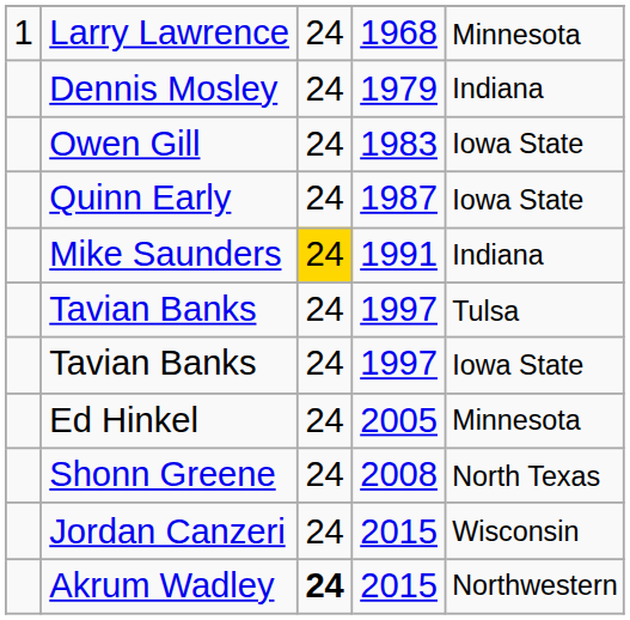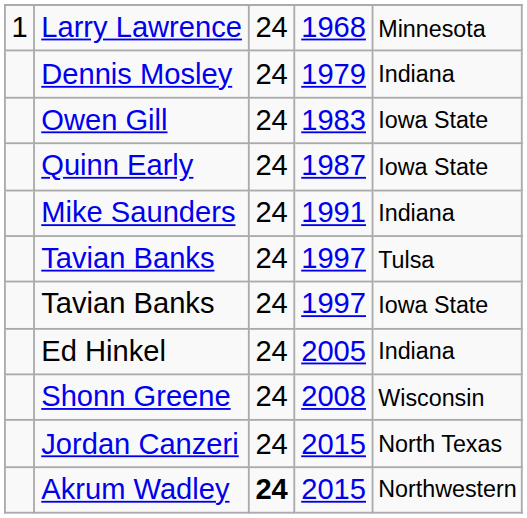 <table class="wikitable">
 <tr>
 </tr>
 <tr>
 <td>1</td>
 <td><a href='#'>Larry Lawrence</a></td>
 <td>24</td>
 <td><a href='#'>1968</a></td>
 <td style="font-size:80%;">Minnesota</td>
 </tr>
 <tr>
 <td> </td>
 <td><a href='#'>Dennis Mosley</a></td>
 <td>24</td>
 <td><a href='#'>1979</a></td>
 <td style="font-size:80%;">Indiana</td>
 </tr>
 <tr>
 <td> </td>
 <td><a href='#'>Owen Gill</a></td>
 <td>24</td>
 <td><a href='#'>1983</a></td>
 <td style="font-size:80%;">Iowa State</td>
 </tr>
 <tr>
 <td> </td>
 <td><a href='#'>Quinn Early</a></td>
 <td>24</td>
 <td><a href='#'>1987</a></td>
 <td style="font-size:80%;">Iowa State</td>
 </tr>
 <tr>
 <td> </td>
 <td><a href='#'>Mike Saunders</a></td>
-<td style="background: gold;">24</td>
+<td>24</td>
 <td><a href='#'>1991</a></td>
 <td style="font-size:80%;">Indiana</td>
 </tr>
 <tr>
 <td> </td>
 <td><a href='#'>Tavian Banks</a></td>
 <td>24</td>
 <td><a href='#'>1997</a></td>
 <td style="font-size:80%;">Tulsa</td>
 </tr>
 <tr>
 <td> </td>
 <td>Tavian Banks</td>
 <td>24</td>
 <td><a href='#'>1997</a></td>
 <td style="font-size:80%;">Iowa State</td>
 </tr>
 <tr>
 <td> </td>
 <td>Ed Hinkel</td>
 <td>24</td>
 <td><a href='#'>2005</a></td>
-<td style="font-size:80%;">Minnesota</td>
+<td style="font-size:80%;">Indiana</td>
 </tr>
 <tr>
 <td> </td>
 <td><a href='#'>Shonn Greene</a></td>
 <td>24</td>
 <td><a href='#'>2008</a></td>
-<td style="font-size:80%;">North Texas</td>
+<td style="font-size:80%;">Wisconsin</td>
 </tr>
 <tr>
 <td> </td>
 <td><a href='#'>Jordan Canzeri</a></td>
 <td>24</td>
 <td><a href='#'>2015</a></td>
-<td style="font-size:80%;">Wisconsin</td>
+<td style="font-size:80%;">North Texas</td>
 </tr>
 <tr>
 <td> </td>
 <td><a href='#'>Akrum Wadley</a></td>
 <td><strong>24</strong></td>
 <td><a href='#'>2015</a></td>
 <td style="font-size:80%;">Northwestern</td>
 </tr>
 </table>
